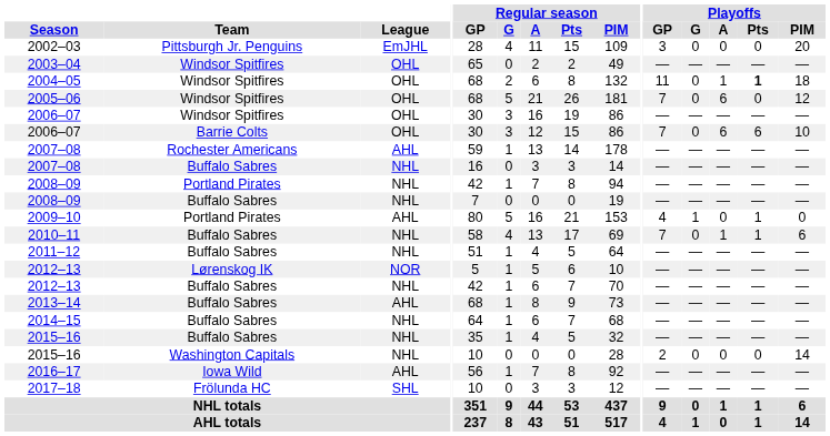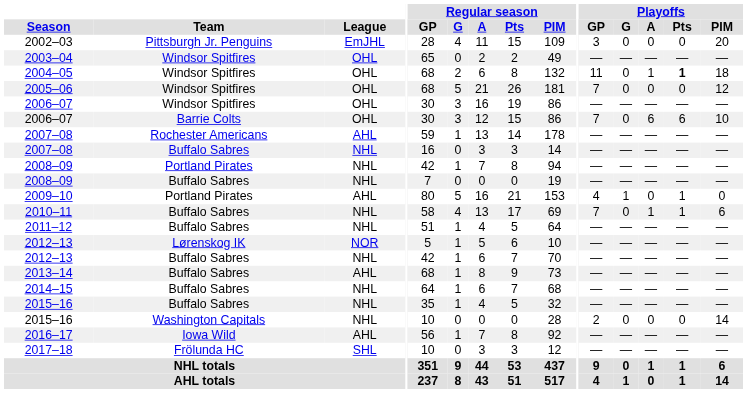 <table border="0" cellpadding="1" cellspacing="0" style="text-align:center; width:60em">
 <tr bgcolor="#e0e0e0">
 <th colspan="3" bgcolor="#ffffff"></th>
 <th rowspan="100" bgcolor="#ffffff"></th>
 <th colspan="5"><a href='#'>Regular season</a></th>
 <th rowspan="100" bgcolor="#ffffff"></th>
 <th colspan="5"><a href='#'>Playoffs</a></th>
 </tr>
 <tr bgcolor="#e0e0e0">
 <th><a href='#'>Season</a></th>
 <th>Team</th>
 <th>League</th>
 <th>GP</th>
 <th><a href='#'>G</a></th>
 <th><a href='#'>A</a></th>
 <th><a href='#'>Pts</a></th>
 <th><a href='#'>PIM</a></th>
 <th>GP</th>
 <th>G</th>
 <th>A</th>
 <th>Pts</th>
 <th>PIM</th>
 </tr>
 <tr>
 <td>2002–03</td>
 <td><a href='#'>Pittsburgh Jr. Penguins</a></td>
 <td><a href='#'>EmJHL</a></td>
 <td>28</td>
 <td>4</td>
 <td>11</td>
 <td>15</td>
 <td>109</td>
 <td>3</td>
 <td>0</td>
 <td>0</td>
 <td>0</td>
 <td>20</td>
 </tr>
 <tr bgcolor="#f0f0f0">
 <td><a href='#'>2003–04</a></td>
 <td><a href='#'>Windsor Spitfires</a></td>
 <td><a href='#'>OHL</a></td>
 <td>65</td>
 <td>0</td>
 <td>2</td>
 <td>2</td>
 <td>49</td>
 <td>—</td>
 <td>—</td>
 <td>—</td>
 <td>—</td>
 <td>—</td>
 </tr>
 <tr>
 <td><a href='#'>2004–05</a></td>
 <td>Windsor Spitfires</td>
 <td>OHL</td>
 <td>68</td>
 <td>2</td>
 <td>6</td>
 <td>8</td>
 <td>132</td>
 <td>11</td>
 <td>0</td>
 <td>1</td>
 <td><strong>1</strong></td>
 <td>18</td>
 </tr>
 <tr bgcolor="#f0f0f0">
 <td><a href='#'>2005–06</a></td>
 <td>Windsor Spitfires</td>
 <td>OHL</td>
 <td>68</td>
 <td>5</td>
 <td>21</td>
 <td>26</td>
 <td>181</td>
 <td>7</td>
 <td>0</td>
-<td>6</td>
+<td>0</td>
 <td>0</td>
 <td>12</td>
 </tr>
 <tr>
 <td><a href='#'>2006–07</a></td>
 <td>Windsor Spitfires</td>
 <td>OHL</td>
 <td>30</td>
 <td>3</td>
 <td>16</td>
 <td>19</td>
 <td>86</td>
 <td>—</td>
 <td>—</td>
 <td>—</td>
 <td>—</td>
 <td>—</td>
 </tr>
 <tr bgcolor="#f0f0f0">
 <td>2006–07</td>
 <td><a href='#'>Barrie Colts</a></td>
 <td>OHL</td>
 <td>30</td>
 <td>3</td>
 <td>12</td>
 <td>15</td>
 <td>86</td>
 <td>7</td>
 <td>0</td>
 <td>6</td>
 <td>6</td>
 <td>10</td>
 </tr>
 <tr>
 <td><a href='#'>2007–08</a></td>
 <td><a href='#'>Rochester Americans</a></td>
 <td><a href='#'>AHL</a></td>
 <td>59</td>
 <td>1</td>
 <td>13</td>
 <td>14</td>
 <td>178</td>
 <td>—</td>
 <td>—</td>
 <td>—</td>
 <td>—</td>
 <td>—</td>
 </tr>
 <tr bgcolor="#f0f0f0">
 <td><a href='#'>2007–08</a></td>
 <td><a href='#'>Buffalo Sabres</a></td>
 <td><a href='#'>NHL</a></td>
 <td>16</td>
 <td>0</td>
 <td>3</td>
 <td>3</td>
 <td>14</td>
 <td>—</td>
 <td>—</td>
 <td>—</td>
 <td>—</td>
 <td>—</td>
 </tr>
 <tr>
 <td><a href='#'>2008–09</a></td>
 <td><a href='#'>Portland Pirates</a></td>
 <td>NHL</td>
 <td>42</td>
 <td>1</td>
 <td>7</td>
 <td>8</td>
 <td>94</td>
 <td>—</td>
 <td>—</td>
 <td>—</td>
 <td>—</td>
 <td>—</td>
 </tr>
 <tr bgcolor="#f0f0f0">
 <td><a href='#'>2008–09</a></td>
 <td>Buffalo Sabres</td>
 <td>NHL</td>
 <td>7</td>
 <td>0</td>
 <td>0</td>
 <td>0</td>
 <td>19</td>
 <td>—</td>
 <td>—</td>
 <td>—</td>
 <td>—</td>
 <td>—</td>
 </tr>
 <tr>
 <td><a href='#'>2009–10</a></td>
 <td>Portland Pirates</td>
 <td>AHL</td>
 <td>80</td>
 <td>5</td>
 <td>16</td>
 <td>21</td>
 <td>153</td>
 <td>4</td>
 <td>1</td>
 <td>0</td>
 <td>1</td>
 <td>0</td>
 </tr>
 <tr bgcolor="#f0f0f0">
 <td><a href='#'>2010–11</a></td>
 <td>Buffalo Sabres</td>
 <td>NHL</td>
 <td>58</td>
 <td>4</td>
 <td>13</td>
 <td>17</td>
 <td>69</td>
 <td>7</td>
 <td>0</td>
 <td>1</td>
 <td>1</td>
 <td>6</td>
 </tr>
 <tr>
 <td><a href='#'>2011–12</a></td>
 <td>Buffalo Sabres</td>
 <td>NHL</td>
 <td>51</td>
 <td>1</td>
 <td>4</td>
 <td>5</td>
 <td>64</td>
 <td>—</td>
 <td>—</td>
 <td>—</td>
 <td>—</td>
 <td>—</td>
 </tr>
 <tr bgcolor="#f0f0f0">
 <td><a href='#'>2012–13</a></td>
 <td><a href='#'>Lørenskog IK</a></td>
 <td><a href='#'>NOR</a></td>
 <td>5</td>
 <td>1</td>
 <td>5</td>
 <td>6</td>
 <td>10</td>
 <td>—</td>
 <td>—</td>
 <td>—</td>
 <td>—</td>
 <td>—</td>
 </tr>
 <tr>
 <td><a href='#'>2012–13</a></td>
 <td>Buffalo Sabres</td>
 <td>NHL</td>
 <td>42</td>
 <td>1</td>
 <td>6</td>
 <td>7</td>
 <td>70</td>
 <td>—</td>
 <td>—</td>
 <td>—</td>
 <td>—</td>
 <td>—</td>
 </tr>
 <tr bgcolor="#f0f0f0">
 <td><a href='#'>2013–14</a></td>
 <td>Buffalo Sabres</td>
 <td>AHL</td>
 <td>68</td>
 <td>1</td>
 <td>8</td>
 <td>9</td>
 <td>73</td>
 <td>—</td>
 <td>—</td>
 <td>—</td>
 <td>—</td>
 <td>—</td>
 </tr>
 <tr>
 <td><a href='#'>2014–15</a></td>
 <td>Buffalo Sabres</td>
 <td>NHL</td>
 <td>64</td>
 <td>1</td>
 <td>6</td>
 <td>7</td>
 <td>68</td>
 <td>—</td>
 <td>—</td>
 <td>—</td>
 <td>—</td>
 <td>—</td>
 </tr>
 <tr bgcolor="#f0f0f0">
 <td><a href='#'>2015–16</a></td>
 <td>Buffalo Sabres</td>
 <td>NHL</td>
 <td>35</td>
 <td>1</td>
 <td>4</td>
 <td>5</td>
 <td>32</td>
 <td>—</td>
 <td>—</td>
 <td>—</td>
 <td>—</td>
 <td>—</td>
 </tr>
 <tr>
 <td>2015–16</td>
 <td><a href='#'>Washington Capitals</a></td>
 <td>NHL</td>
 <td>10</td>
 <td>0</td>
 <td>0</td>
 <td>0</td>
 <td>28</td>
 <td>2</td>
 <td>0</td>
 <td>0</td>
 <td>0</td>
 <td>14</td>
 </tr>
 <tr bgcolor="#f0f0f0">
 <td><a href='#'>2016–17</a></td>
 <td><a href='#'>Iowa Wild</a></td>
 <td>AHL</td>
 <td>56</td>
 <td>1</td>
 <td>7</td>
 <td>8</td>
 <td>92</td>
 <td>—</td>
 <td>—</td>
 <td>—</td>
 <td>—</td>
 <td>—</td>
 </tr>
 <tr>
 <td><a href='#'>2017–18</a></td>
 <td><a href='#'>Frölunda HC</a></td>
 <td><a href='#'>SHL</a></td>
 <td>10</td>
 <td>0</td>
 <td>3</td>
 <td>3</td>
 <td>12</td>
 <td>—</td>
 <td>—</td>
 <td>—</td>
 <td>—</td>
 <td>—</td>
 </tr>
 <tr bgcolor="#e0e0e0">
 <th colspan="3">NHL totals</th>
 <th>351</th>
 <th>9</th>
 <th>44</th>
 <th>53</th>
 <th>437</th>
 <th>9</th>
 <th>0</th>
 <th>1</th>
 <th>1</th>
 <th>6</th>
 </tr>
 <tr bgcolor="#e0e0e0">
 <th colspan="3">AHL totals</th>
 <th>237</th>
 <th>8</th>
 <th>43</th>
 <th>51</th>
 <th>517</th>
 <th>4</th>
 <th>1</th>
 <th>0</th>
 <th>1</th>
 <th>14</th>
 </tr>
 </table>
